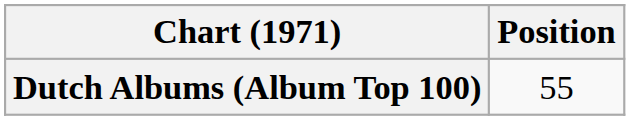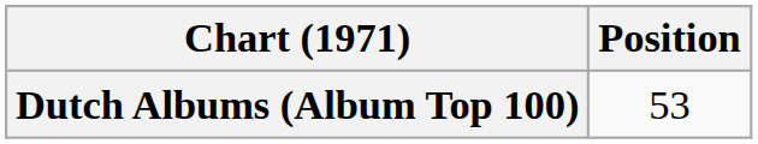 <table class="wikitable plainrowheaders" style="text-align:center">
 <tr>
 <th scope="col">Chart (1971)</th>
 <th scope="col">Position</th>
 </tr>
 <tr>
 <th scope="row">Dutch Albums (Album Top 100)</th>
-<td>55</td>
+<td>53</td>
 </tr>
 </table>
